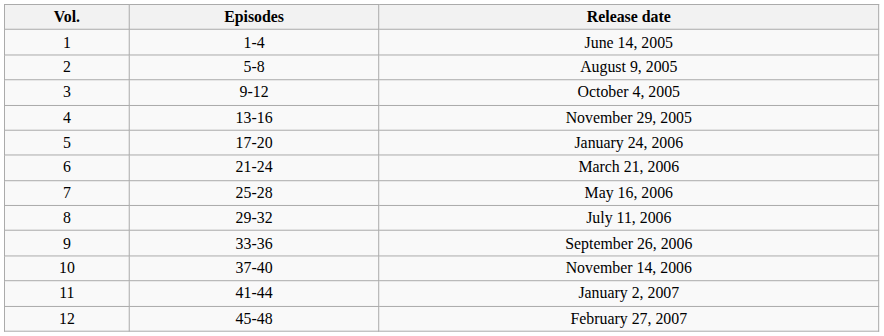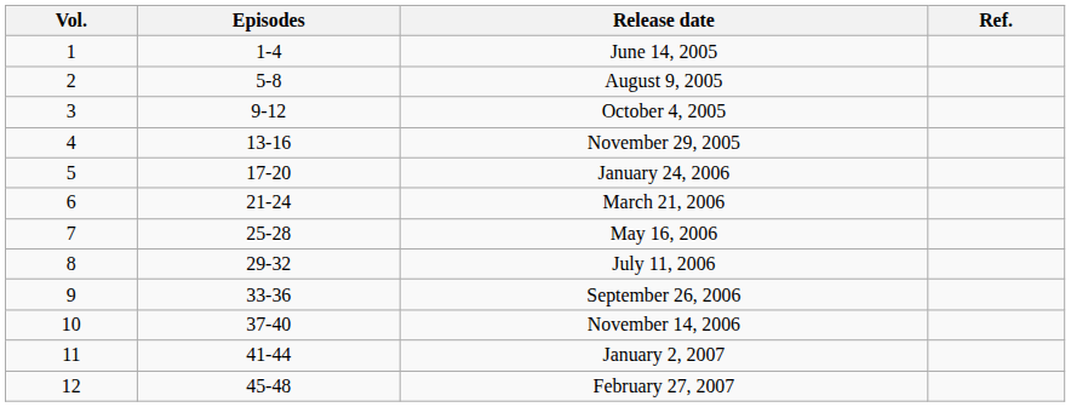 <table class="wikitable" style="text-align: center; width: 100%;">
 <tr>
 <th>Vol.</th>
 <th>Episodes</th>
 <th>Release date</th>
+<th>Ref.</th>
 </tr>
 <tr>
 <td>1</td>
 <td>1-4</td>
 <td>June 14, 2005</td>
+<td></td>
 </tr>
 <tr>
 <td>2</td>
 <td>5-8</td>
 <td>August 9, 2005</td>
+<td></td>
 </tr>
 <tr>
 <td>3</td>
 <td>9-12</td>
 <td>October 4, 2005</td>
+<td></td>
 </tr>
 <tr>
 <td>4</td>
 <td>13-16</td>
 <td>November 29, 2005</td>
+<td></td>
 </tr>
 <tr>
 <td>5</td>
 <td>17-20</td>
 <td>January 24, 2006</td>
+<td></td>
 </tr>
 <tr>
 <td>6</td>
 <td>21-24</td>
 <td>March 21, 2006</td>
+<td></td>
 </tr>
 <tr>
 <td>7</td>
 <td>25-28</td>
 <td>May 16, 2006</td>
+<td></td>
 </tr>
 <tr>
 <td>8</td>
 <td>29-32</td>
 <td>July 11, 2006</td>
+<td></td>
 </tr>
 <tr>
 <td>9</td>
 <td>33-36</td>
 <td>September 26, 2006</td>
+<td></td>
 </tr>
 <tr>
 <td>10</td>
 <td>37-40</td>
 <td>November 14, 2006</td>
+<td></td>
 </tr>
 <tr>
 <td>11</td>
 <td>41-44</td>
 <td>January 2, 2007</td>
+<td></td>
 </tr>
 <tr>
 <td>12</td>
 <td>45-48</td>
 <td>February 27, 2007</td>
+<td></td>
 </tr>
 </table>
